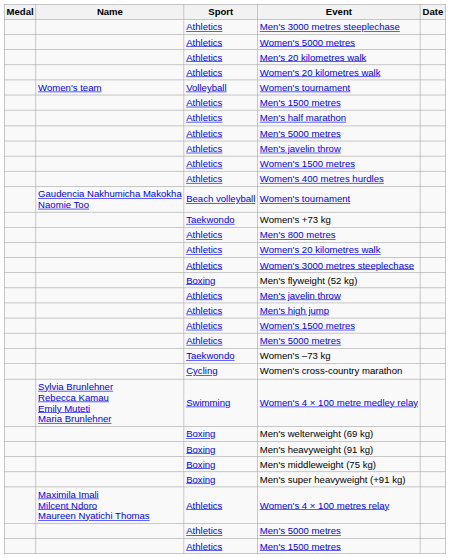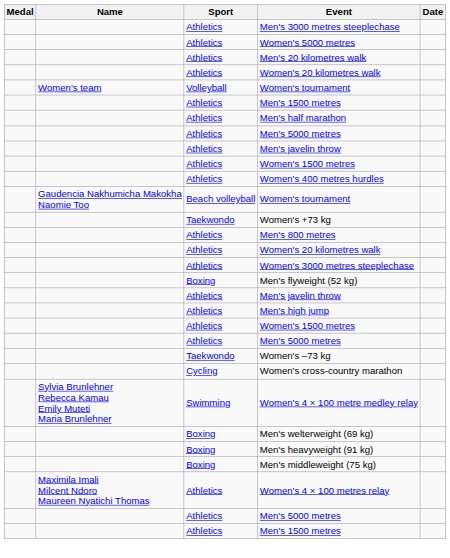 <table class="wikitable sortable" style="font-size:95%">
 <tr>
 <th>Medal</th>
 <th>Name</th>
 <th>Sport</th>
 <th>Event</th>
 <th>Date</th>
 </tr>
 <tr>
 <td></td>
 <td></td>
 <td><a href='#'>Athletics</a></td>
 <td><a href='#'>Men's 3000 metres steeplechase</a></td>
 <td></td>
 </tr>
 <tr>
 <td></td>
 <td></td>
 <td><a href='#'>Athletics</a></td>
 <td><a href='#'>Women's 5000 metres</a></td>
 <td></td>
 </tr>
 <tr>
 <td></td>
 <td></td>
 <td><a href='#'>Athletics</a></td>
 <td><a href='#'>Men's 20 kilometres walk</a></td>
 <td></td>
 </tr>
 <tr>
 <td></td>
 <td></td>
 <td><a href='#'>Athletics</a></td>
 <td><a href='#'>Women's 20 kilometres walk</a></td>
 <td></td>
 </tr>
 <tr>
 <td></td>
 <td><a href='#'>Women's team</a></td>
 <td><a href='#'>Volleyball</a></td>
 <td><a href='#'>Women's tournament</a></td>
 <td></td>
 </tr>
 <tr>
 <td></td>
 <td></td>
 <td><a href='#'>Athletics</a></td>
 <td><a href='#'>Men's 1500 metres</a></td>
 <td></td>
 </tr>
 <tr>
 <td></td>
 <td></td>
 <td><a href='#'>Athletics</a></td>
 <td><a href='#'>Men's half marathon</a></td>
 <td></td>
 </tr>
 <tr>
 <td></td>
 <td></td>
 <td><a href='#'>Athletics</a></td>
 <td><a href='#'>Men's 5000 metres</a></td>
 <td></td>
 </tr>
 <tr>
 <td></td>
 <td></td>
 <td><a href='#'>Athletics</a></td>
 <td><a href='#'>Men's javelin throw</a></td>
 <td></td>
 </tr>
 <tr>
 <td></td>
 <td></td>
 <td><a href='#'>Athletics</a></td>
 <td><a href='#'>Women's 1500 metres</a></td>
 <td></td>
 </tr>
 <tr>
 <td></td>
 <td></td>
 <td><a href='#'>Athletics</a></td>
 <td><a href='#'>Women's 400 metres hurdles</a></td>
 <td></td>
 </tr>
 <tr>
 <td></td>
 <td><a href='#'>Gaudencia Nakhumicha Makokha</a><br><a href='#'>Naomie Too</a></td>
 <td><a href='#'>Beach volleyball</a></td>
 <td><a href='#'>Women's tournament</a></td>
 <td></td>
 </tr>
 <tr>
 <td></td>
 <td></td>
 <td><a href='#'>Taekwondo</a></td>
 <td>Women's +73 kg</td>
 <td></td>
 </tr>
 <tr>
 <td></td>
 <td></td>
 <td><a href='#'>Athletics</a></td>
 <td><a href='#'>Men's 800 metres</a></td>
 <td></td>
 </tr>
 <tr>
 <td></td>
 <td></td>
 <td><a href='#'>Athletics</a></td>
 <td><a href='#'>Women's 20 kilometres walk</a></td>
 <td></td>
 </tr>
 <tr>
 <td></td>
 <td></td>
 <td><a href='#'>Athletics</a></td>
 <td><a href='#'>Women's 3000 metres steeplechase</a></td>
 <td></td>
 </tr>
 <tr>
 <td></td>
 <td></td>
 <td><a href='#'>Boxing</a></td>
 <td>Men's flyweight (52 kg)</td>
 <td></td>
 </tr>
 <tr>
 <td></td>
 <td></td>
 <td><a href='#'>Athletics</a></td>
 <td><a href='#'>Men's javelin throw</a></td>
 <td></td>
 </tr>
 <tr>
 <td></td>
 <td></td>
 <td><a href='#'>Athletics</a></td>
 <td><a href='#'>Men's high jump</a></td>
 <td></td>
 </tr>
 <tr>
 <td></td>
 <td></td>
 <td><a href='#'>Athletics</a></td>
 <td><a href='#'>Women's 1500 metres</a></td>
 <td></td>
 </tr>
 <tr>
 <td></td>
 <td></td>
 <td><a href='#'>Athletics</a></td>
 <td><a href='#'>Men's 5000 metres</a></td>
 <td></td>
 </tr>
 <tr>
 <td></td>
 <td></td>
 <td><a href='#'>Taekwondo</a></td>
 <td>Women's –73 kg</td>
 <td></td>
 </tr>
 <tr>
 <td></td>
 <td></td>
 <td><a href='#'>Cycling</a></td>
 <td>Women's cross-country marathon</td>
 <td></td>
 </tr>
 <tr>
 <td></td>
 <td><a href='#'>Sylvia Brunlehner</a><br><a href='#'>Rebecca Kamau</a><br><a href='#'>Emily Muteti</a><br><a href='#'>Maria Brunlehner</a></td>
 <td><a href='#'>Swimming</a></td>
 <td><a href='#'>Women's 4 × 100 metre medley relay</a></td>
 <td></td>
 </tr>
 <tr>
 <td></td>
 <td></td>
 <td><a href='#'>Boxing</a></td>
 <td>Men's welterweight (69 kg)</td>
 <td></td>
 </tr>
 <tr>
 <td></td>
 <td></td>
 <td><a href='#'>Boxing</a></td>
 <td>Men's heavyweight (91 kg)</td>
 <td></td>
 </tr>
 <tr>
 <td></td>
 <td></td>
 <td><a href='#'>Boxing</a></td>
 <td>Men's middleweight (75 kg)</td>
 <td></td>
 </tr>
 <tr>
 <td></td>
-<td></td>
-<td><a href='#'>Boxing</a></td>
-<td>Men's super heavyweight (+91 kg)</td>
-<td></td>
-</tr>
-<tr>
-<td></td>
 <td><a href='#'>Maximila Imali</a><br><a href='#'>Milcent Ndoro</a><br><a href='#'>Maureen Nyatichi Thomas</a><br> </td>
 <td><a href='#'>Athletics</a></td>
 <td><a href='#'>Women's 4 × 100 metres relay</a></td>
 <td></td>
 </tr>
 <tr>
 <td></td>
 <td></td>
 <td><a href='#'>Athletics</a></td>
 <td><a href='#'>Men's 5000 metres</a></td>
 <td></td>
 </tr>
 <tr>
 <td></td>
 <td></td>
 <td><a href='#'>Athletics</a></td>
 <td><a href='#'>Men's 1500 metres</a></td>
 <td></td>
 </tr>
 </table>
